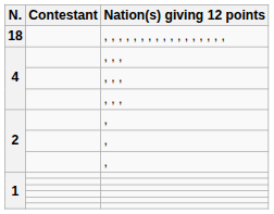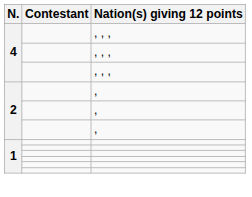 <table class="wikitable plainrowheaders">
 <tr>
 <th scope="col">N.</th>
 <th scope="col">Contestant</th>
 <th scope="col">Nation(s) giving 12 points</th>
-</tr>
-<tr>
-<th scope="row">18</th>
-<td><strong></strong></td>
-<td>, , , , , , , , , , , , , , , , , </td>
 </tr>
 <tr>
 <th scope="row" rowspan="3">4</th>
 <td></td>
 <td>, , , </td>
 </tr>
 <tr>
 <td></td>
 <td>, , , </td>
 </tr>
 <tr>
 <td></td>
 <td>, , , </td>
 </tr>
 <tr>
 <th scope="row" rowspan="3">2</th>
 <td></td>
 <td>, </td>
 </tr>
 <tr>
 <td></td>
 <td>, </td>
 </tr>
 <tr>
 <td></td>
 <td>, </td>
 </tr>
 <tr>
 <th scope="row" rowspan="6">1</th>
 <td></td>
 <td></td>
 </tr>
 <tr>
 <td></td>
 <td></td>
 </tr>
 <tr>
 <td></td>
 <td></td>
 </tr>
 <tr>
 <td></td>
 <td></td>
 </tr>
 <tr>
 <td></td>
 <td></td>
 </tr>
 <tr>
 <td></td>
 <td></td>
 </tr>
 </table>
